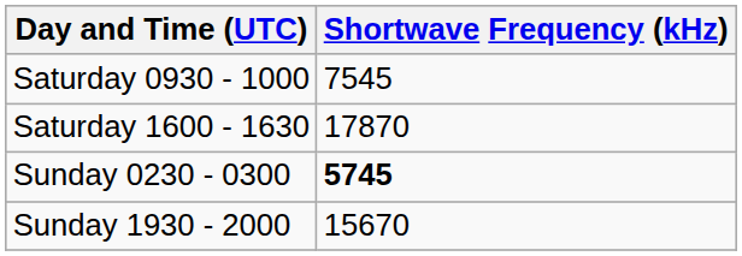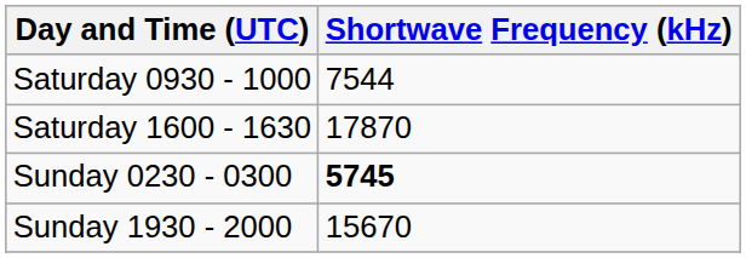 <table class="wikitable">
 <tr>
 <th>Day and Time (<a href='#'>UTC</a>)</th>
 <th><a href='#'>Shortwave</a> <a href='#'>Frequency</a> (<a href='#'>kHz</a>)</th>
 </tr>
 <tr>
 <td>Saturday 0930 - 1000</td>
-<td>7545</td>
+<td>7544</td>
 </tr>
 <tr>
 <td>Saturday 1600 - 1630</td>
 <td>17870</td>
 </tr>
 <tr>
 <td>Sunday 0230 - 0300</td>
 <td><strong>5745</strong></td>
 </tr>
 <tr>
 <td>Sunday 1930 - 2000</td>
 <td>15670</td>
 </tr>
 </table>
